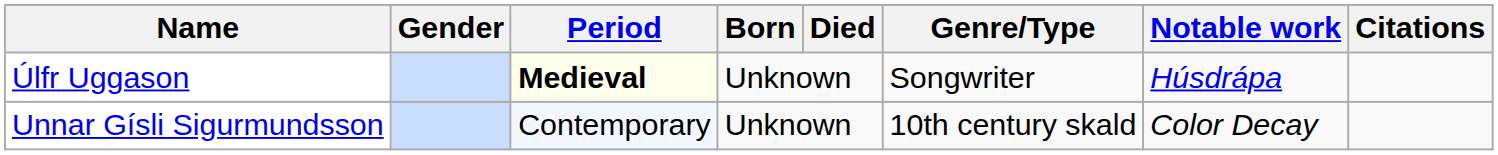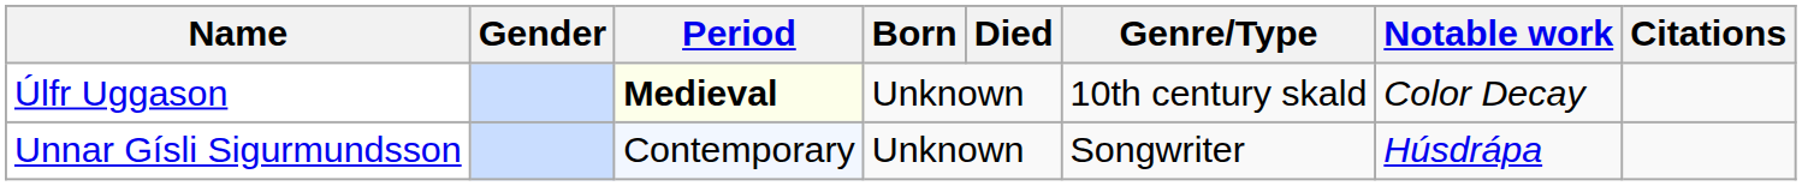 <table class="wikitable sortable sort-under" summary="The first column lists the names, starting with given name, then surname. The next column gives the gender. The next three columns give details on when the individual lived, then the specialisation of the individual, with a notable work and citations following.">
 <tr>
 <th scope="col">Name</th>
 <th scope="col">Gender</th>
 <th scope="col" class="unsortable"><a href='#'>Period</a></th>
 <th scope="col">Born</th>
 <th scope="col">Died</th>
 <th scope="col" class="unsortable" abbr="type">Genre/Type</th>
 <th class="unsortable" scope="col"><a href='#'>Notable work</a></th>
 <th scope="col" class="unsortable">Citations</th>
 </tr>
 <tr>
 <td style="background:white"><a href='#'>Úlfr Uggason</a></td>
 <td style="background:#c9ddff"></td>
 <td style="background:#fdffea"><strong>Medieval</strong></td>
 <td colspan="2">Unknown</td>
-<td>Songwriter</td>
-<td><em><a href='#'>Húsdrápa</a></em></td>
+<td>10th century skald</td>
+<td><em>Color Decay</em></td>
 <td></td>
 </tr>
 <tr>
 <td style="background:white"><a href='#'>Unnar Gísli Sigurmundsson</a></td>
 <td style="background:#c9ddff"></td>
 <td style="background:#f2f7ff">Contemporary</td>
 <td colspan="2">Unknown</td>
-<td>10th century skald</td>
-<td><em>Color Decay</em></td>
+<td>Songwriter</td>
+<td><em><a href='#'>Húsdrápa</a></em></td>
 <td></td>
 </tr>
 </table>
